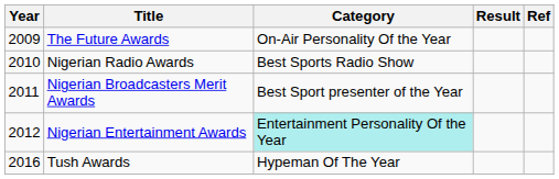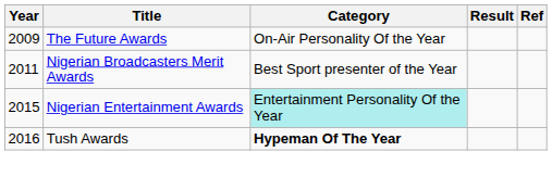 <table class="wikitable">
 <tr>
 <th>Year</th>
 <th>Title</th>
 <th>Category</th>
 <th>Result</th>
 <th>Ref</th>
 </tr>
 <tr>
 <td>2009</td>
 <td><a href='#'>The Future Awards</a></td>
 <td>On-Air Personality Of the Year</td>
 <td></td>
 <td></td>
 </tr>
 <tr>
-<td>2010</td>
-<td>Nigerian Radio Awards</td>
-<td>Best Sports Radio Show</td>
-<td></td>
-<td></td>
-</tr>
-<tr>
 <td>2011</td>
 <td><a href='#'>Nigerian Broadcasters Merit Awards</a></td>
 <td>Best Sport presenter of the Year</td>
 <td></td>
 <td></td>
 </tr>
 <tr>
-<td>2012</td>
+<td>2015</td>
 <td><a href='#'>Nigerian Entertainment Awards</a></td>
 <td style="background: paleturquoise;">Entertainment Personality Of the Year</td>
 <td></td>
 <td></td>
 </tr>
 <tr>
 <td>2016</td>
 <td>Tush Awards</td>
-<td>Hypeman Of The Year</td>
+<td><strong>Hypeman Of The Year</strong></td>
 <td></td>
 <td></td>
 </tr>
 </table>
